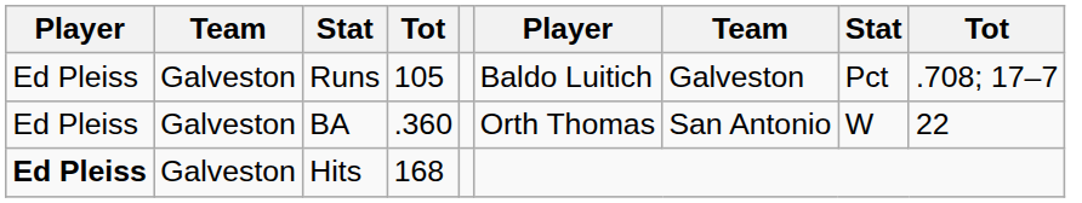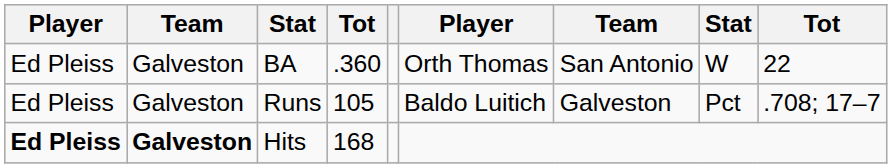 <table class="wikitable">
 <tr>
 <th>Player</th>
 <th>Team</th>
 <th>Stat</th>
 <th>Tot</th>
 <th></th>
 <th>Player</th>
 <th>Team</th>
 <th>Stat</th>
 <th>Tot</th>
 </tr>
 <tr>
 <td>Ed Pleiss</td>
 <td>Galveston</td>
+<td>BA</td>
+<td>.360</td>
+<td></td>
+<td>Orth Thomas</td>
+<td>San Antonio</td>
+<td>W</td>
+<td>22</td>
+</tr>
+<tr>
+<td>Ed Pleiss</td>
+<td>Galveston</td>
 <td>Runs</td>
 <td>105</td>
 <td></td>
 <td>Baldo Luitich</td>
 <td>Galveston</td>
 <td>Pct</td>
 <td>.708; 17–7</td>
 </tr>
 <tr>
-<td>Ed Pleiss</td>
-<td>Galveston</td>
-<td>BA</td>
-<td>.360</td>
-<td></td>
-<td>Orth Thomas</td>
-<td>San Antonio</td>
-<td>W</td>
-<td>22</td>
-</tr>
-<tr>
 <td><strong>Ed Pleiss</strong></td>
-<td>Galveston</td>
+<td><strong>Galveston</strong></td>
 <td>Hits</td>
 <td>168</td>
 <td></td>
 </tr>
 </table>
